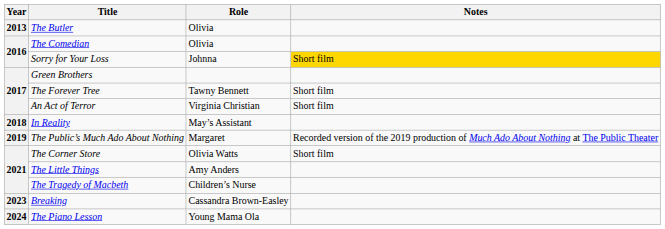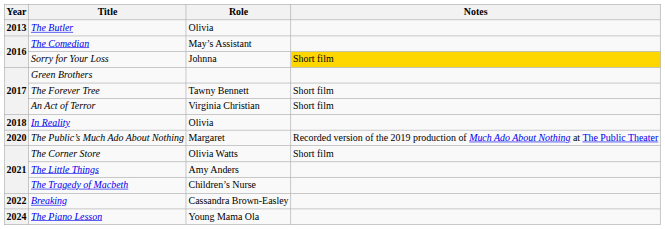 <table class="wikitable sortable">
 <tr>
 <th scope="col">Year</th>
 <th scope="col">Title</th>
 <th scope="col">Role</th>
 <th scope="col" class="unsortable">Notes</th>
 </tr>
 <tr>
 <th scope="row">2013</th>
 <td><em><a href='#'>The Butler</a></em></td>
 <td>Olivia</td>
 <td></td>
 </tr>
 <tr>
 <th scope="row" rowspan="2">2016</th>
 <td><em><a href='#'>The Comedian</a></em></td>
-<td>Olivia</td>
+<td>May’s Assistant</td>
 <td></td>
 </tr>
 <tr>
 <td><em>Sorry for Your Loss</em></td>
 <td>Johnna</td>
 <td style="background: gold;">Short film</td>
 </tr>
 <tr>
 <th scope="row"  rowspan="3">2017</th>
 <td><em>Green Brothers</em></td>
 <td></td>
 <td></td>
 </tr>
 <tr>
 <td><em>The Forever Tree</em></td>
 <td>Tawny Bennett</td>
 <td>Short film</td>
 </tr>
 <tr>
 <td><em>An Act of Terror</em></td>
 <td>Virginia Christian</td>
 <td>Short film</td>
 </tr>
 <tr>
 <th scope="row">2018</th>
 <td><em><a href='#'>In Reality</a></em></td>
-<td>May’s Assistant</td>
+<td>Olivia</td>
 <td></td>
 </tr>
 <tr>
-<th scope="row">2019</th>
+<th scope="row">2020</th>
 <td><em>The Public’s Much Ado About Nothing</em></td>
 <td>Margaret</td>
 <td>Recorded version of the 2019 production of <em><a href='#'>Much Ado About Nothing</a></em> at <a href='#'>The Public Theater</a></td>
 </tr>
 <tr>
 <th scope="row" rowspan="3">2021</th>
 <td><em>The Corner Store</em></td>
 <td>Olivia Watts</td>
 <td>Short film</td>
 </tr>
 <tr>
 <td><em><a href='#'>The Little Things</a></em></td>
 <td>Amy Anders</td>
 <td></td>
 </tr>
 <tr>
 <td><em><a href='#'>The Tragedy of Macbeth</a></em></td>
 <td>Children’s Nurse</td>
 <td></td>
 </tr>
 <tr>
-<th scope="row">2023</th>
+<th scope="row">2022</th>
 <td><em><a href='#'>Breaking</a></em></td>
 <td>Cassandra Brown-Easley</td>
 <td></td>
 </tr>
 <tr>
 <th scope="row">2024</th>
 <td><em><a href='#'>The Piano Lesson</a></em></td>
 <td>Young Mama Ola</td>
 <td></td>
 </tr>
 </table>
